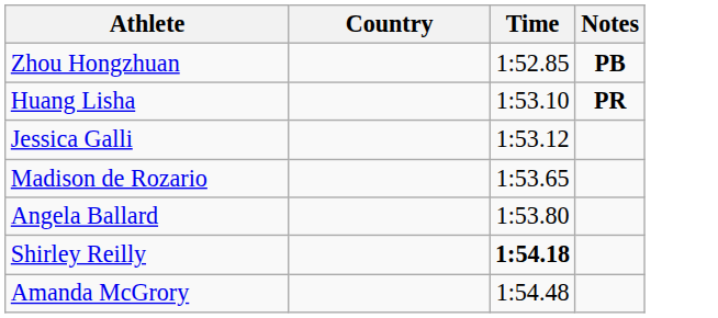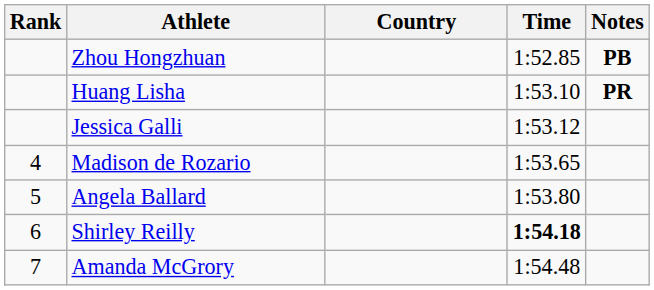 <table class="wikitable sortable" style="text-align:center">
 <tr>
+<th>Rank</th>
 <th style="width:180px">Athlete</th>
 <th style="width:125px">Country</th>
 <th>Time</th>
 <th>Notes</th>
 </tr>
 <tr>
+<td></td>
 <td style="text-align:left;"><a href='#'>Zhou Hongzhuan</a></td>
 <td style="text-align:left;"></td>
 <td>1:52.85</td>
 <td><strong>PB</strong></td>
 </tr>
 <tr>
+<td></td>
 <td style="text-align:left;"><a href='#'>Huang Lisha</a></td>
 <td style="text-align:left;"></td>
 <td>1:53.10</td>
 <td><strong>PR</strong></td>
 </tr>
 <tr>
+<td></td>
 <td style="text-align:left;"><a href='#'>Jessica Galli</a></td>
 <td style="text-align:left;"></td>
 <td>1:53.12</td>
 <td></td>
 </tr>
 <tr>
+<td>4</td>
 <td style="text-align:left;"><a href='#'>Madison de Rozario</a></td>
 <td style="text-align:left;"></td>
 <td>1:53.65</td>
 <td></td>
 </tr>
 <tr>
+<td>5</td>
 <td style="text-align:left;"><a href='#'>Angela Ballard</a></td>
 <td style="text-align:left;"></td>
 <td>1:53.80</td>
 <td></td>
 </tr>
 <tr>
+<td>6</td>
 <td style="text-align:left;"><a href='#'>Shirley Reilly</a></td>
 <td style="text-align:left;"></td>
 <td><strong>1:54.18</strong></td>
 <td></td>
 </tr>
 <tr>
+<td>7</td>
 <td style="text-align:left;"><a href='#'>Amanda McGrory</a></td>
 <td style="text-align:left;"></td>
 <td>1:54.48</td>
 <td></td>
 </tr>
 </table>
